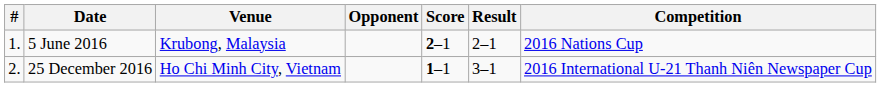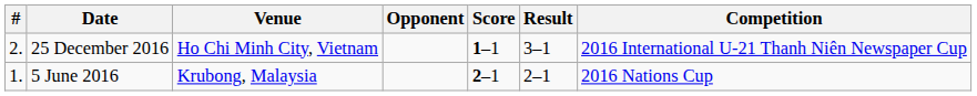 <table class=wikitable collapsible>
 <tr>
 <th>#</th>
 <th>Date</th>
 <th>Venue</th>
 <th>Opponent</th>
 <th>Score</th>
 <th>Result</th>
 <th>Competition</th>
 </tr>
 <tr>
+<td>2.</td>
+<td>25 December 2016</td>
+<td><a href='#'>Ho Chi Minh City</a>, <a href='#'>Vietnam</a></td>
+<td></td>
+<td><strong>1</strong>–1</td>
+<td>3–1</td>
+<td><a href='#'>2016 International U-21 Thanh Niên Newspaper Cup</a></td>
+</tr>
+<tr>
 <td>1.</td>
 <td>5 June 2016</td>
 <td><a href='#'>Krubong</a>, <a href='#'>Malaysia</a></td>
 <td></td>
 <td><strong>2</strong>–1</td>
 <td>2–1</td>
 <td><a href='#'>2016 Nations Cup</a></td>
 </tr>
-<tr>
-<td>2.</td>
-<td>25 December 2016</td>
-<td><a href='#'>Ho Chi Minh City</a>, <a href='#'>Vietnam</a></td>
-<td></td>
-<td><strong>1</strong>–1</td>
-<td>3–1</td>
-<td><a href='#'>2016 International U-21 Thanh Niên Newspaper Cup</a></td>
-</tr>
 </table>
